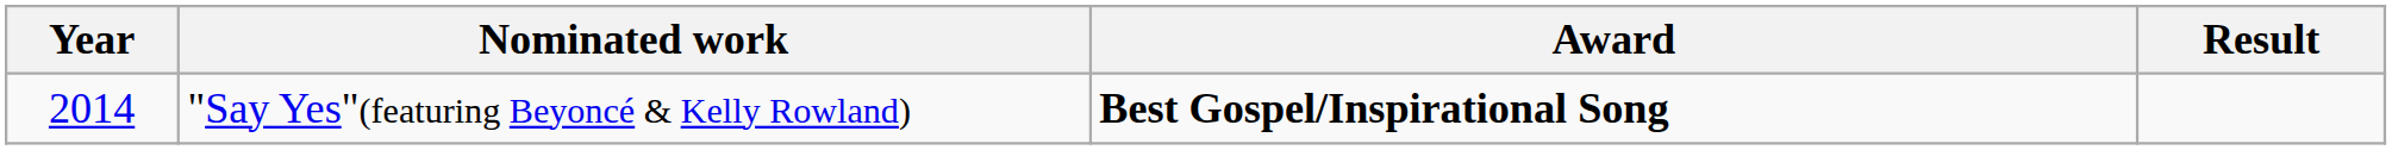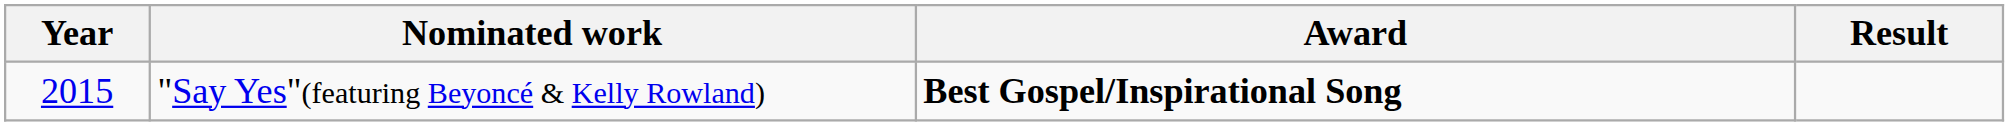 <table class="wikitable" style="width:70%;">
 <tr>
 <th style="width:3%;">Year</th>
 <th style="width:20%;">Nominated work</th>
 <th style="width:23%;">Award</th>
 <th style="width:5%;">Result</th>
 </tr>
 <tr>
-<td align="center"><a href='#'>2014</a></td>
+<td align="center"><a href='#'>2015</a></td>
 <td>"<a href='#'>Say Yes</a>"<small>(featuring <a href='#'>Beyoncé</a> & <a href='#'>Kelly Rowland</a>)</small></td>
 <td><strong>Best Gospel/Inspirational Song</strong></td>
 <td></td>
 </tr>
 </table>
